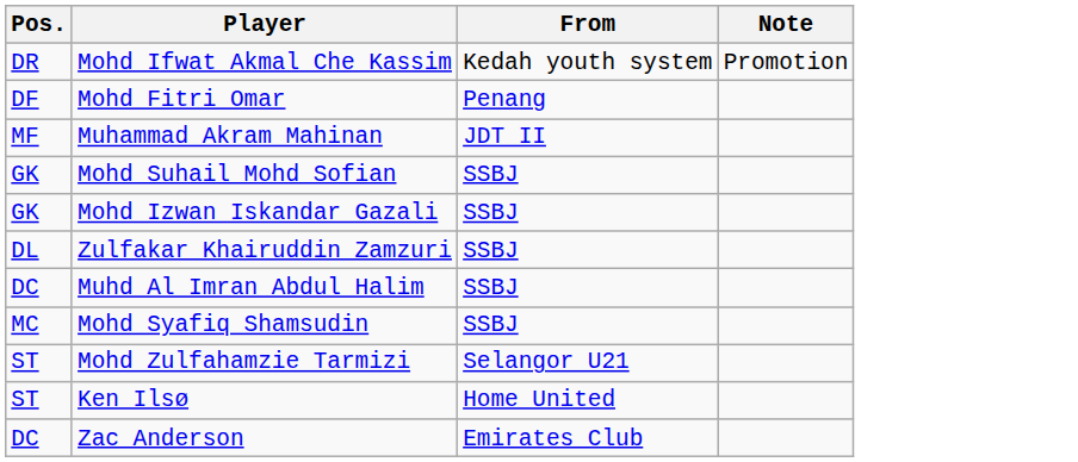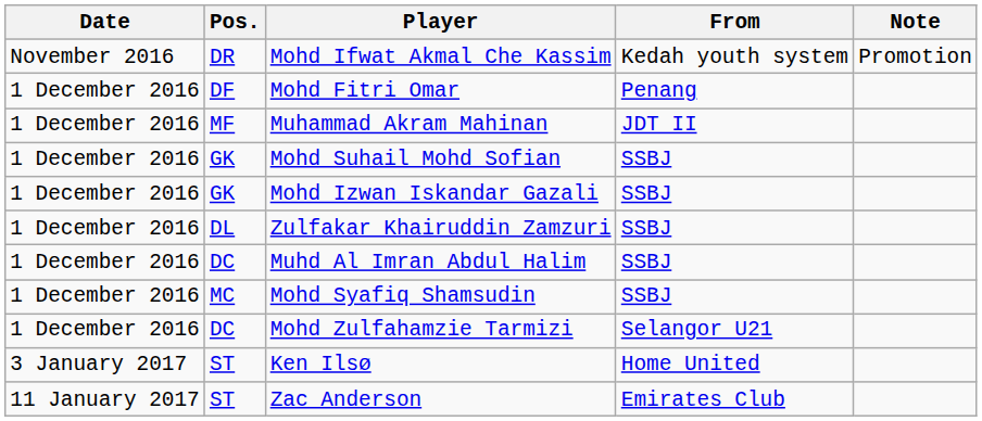 <table class="wikitable sortable">
 <tr>
+<th>Date</th>
 <th>Pos.</th>
 <th>Player</th>
 <th>From</th>
 <th>Note</th>
 </tr>
 <tr>
+<td>November 2016</td>
 <td><a href='#'>DR</a></td>
 <td> <a href='#'>Mohd Ifwat Akmal Che Kassim</a></td>
 <td> Kedah youth system</td>
 <td>Promotion</td>
 </tr>
 <tr>
+<td>1 December 2016</td>
 <td><a href='#'>DF</a></td>
 <td> <a href='#'>Mohd Fitri Omar</a></td>
 <td> <a href='#'>Penang</a></td>
 <td></td>
 </tr>
 <tr>
+<td>1 December 2016</td>
 <td><a href='#'>MF</a></td>
 <td> <a href='#'>Muhammad Akram Mahinan</a></td>
 <td> <a href='#'>JDT II</a></td>
 <td></td>
 </tr>
 <tr>
+<td>1 December 2016</td>
 <td><a href='#'>GK</a></td>
 <td> <a href='#'>Mohd Suhail Mohd Sofian</a></td>
 <td> <a href='#'>SSBJ</a></td>
 <td></td>
 </tr>
 <tr>
+<td>1 December 2016</td>
 <td><a href='#'>GK</a></td>
 <td> <a href='#'>Mohd Izwan Iskandar Gazali</a></td>
 <td> <a href='#'>SSBJ</a></td>
 <td></td>
 </tr>
 <tr>
+<td>1 December 2016</td>
 <td><a href='#'>DL</a></td>
 <td> <a href='#'>Zulfakar Khairuddin Zamzuri</a></td>
 <td> <a href='#'>SSBJ</a></td>
 <td></td>
 </tr>
 <tr>
+<td>1 December 2016</td>
 <td><a href='#'>DC</a></td>
 <td> <a href='#'>Muhd Al Imran Abdul Halim</a></td>
 <td> <a href='#'>SSBJ</a></td>
 <td></td>
 </tr>
 <tr>
+<td>1 December 2016</td>
 <td><a href='#'>MC</a></td>
 <td> <a href='#'>Mohd Syafiq Shamsudin</a></td>
 <td> <a href='#'>SSBJ</a></td>
 <td></td>
 </tr>
 <tr>
-<td><a href='#'>ST</a></td>
+<td>1 December 2016</td>
+<td><a href='#'>DC</a></td>
 <td> <a href='#'>Mohd Zulfahamzie Tarmizi</a></td>
 <td> <a href='#'>Selangor U21</a></td>
 <td></td>
 </tr>
 <tr>
+<td>3 January 2017</td>
 <td><a href='#'>ST</a></td>
 <td> <a href='#'>Ken Ilsø</a></td>
 <td> <a href='#'>Home United</a></td>
 <td></td>
 </tr>
 <tr>
-<td><a href='#'>DC</a></td>
+<td>11 January 2017</td>
+<td><a href='#'>ST</a></td>
 <td> <a href='#'>Zac Anderson</a></td>
 <td> <a href='#'>Emirates Club</a></td>
 <td></td>
 </tr>
 </table>
